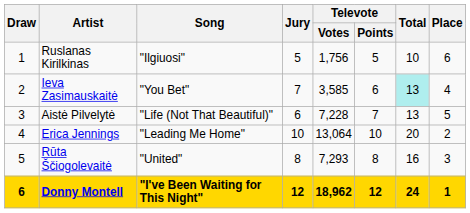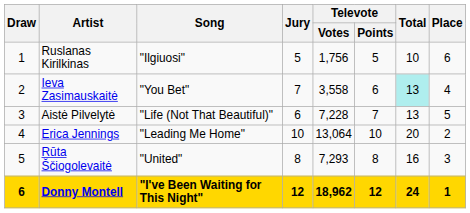 <table class="sortable wikitable" style="margin: 1em auto 1em auto; text-align:center;">
 <tr>
 <th rowspan="2">Draw</th>
 <th rowspan="2">Artist</th>
 <th rowspan="2">Song</th>
 <th rowspan="2">Jury</th>
 <th colspan="2">Televote</th>
 <th rowspan="2">Total</th>
 <th rowspan="2">Place</th>
 </tr>
 <tr>
 <th>Votes</th>
 <th>Points</th>
 </tr>
 <tr>
 <td>1</td>
 <td align="left">Ruslanas Kirilkinas</td>
 <td align="left">"Ilgiuosi"</td>
 <td>5</td>
 <td>1,756</td>
 <td>5</td>
 <td>10</td>
 <td>6</td>
 </tr>
 <tr>
 <td>2</td>
 <td align="left"><a href='#'>Ieva Zasimauskaitė</a></td>
 <td align="left">"You Bet"</td>
 <td>7</td>
-<td>3,585</td>
+<td>3,558</td>
 <td>6</td>
 <td style="background: paleturquoise;">13</td>
 <td>4</td>
 </tr>
 <tr>
 <td>3</td>
 <td align="left">Aistė Pilvelytė</td>
 <td align="left">"Life (Not That Beautiful)"</td>
 <td>6</td>
 <td>7,228</td>
 <td>7</td>
 <td>13</td>
 <td>5</td>
 </tr>
 <tr>
 <td>4</td>
 <td align="left"><a href='#'>Erica Jennings</a></td>
 <td align="left">"Leading Me Home"</td>
 <td>10</td>
 <td>13,064</td>
 <td>10</td>
 <td>20</td>
 <td>2</td>
 </tr>
 <tr>
 <td>5</td>
 <td align="left"><a href='#'>Rūta Ščiogolevaitė</a></td>
 <td align="left">"United"</td>
 <td>8</td>
 <td>7,293</td>
 <td>8</td>
 <td>16</td>
 <td>3</td>
 </tr>
 <tr style="font-weight:bold; background:gold;">
 <td>6</td>
 <td align="left"><a href='#'>Donny Montell</a></td>
 <td align="left">"I've Been Waiting for This Night"</td>
 <td>12</td>
 <td>18,962</td>
 <td>12</td>
 <td>24</td>
 <td>1</td>
 </tr>
 </table>
